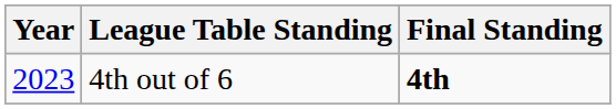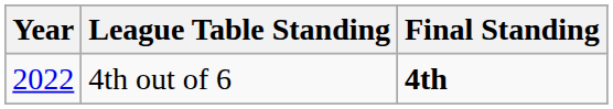 <table class="wikitable">
 <tr>
 <th>Year</th>
 <th>League Table Standing</th>
 <th>Final Standing</th>
 </tr>
 <tr>
-<td><a href='#'>2023</a></td>
+<td><a href='#'>2022</a></td>
 <td>4th out of 6</td>
 <td><strong>4th</strong></td>
 </tr>
 </table>
